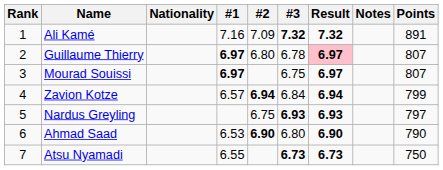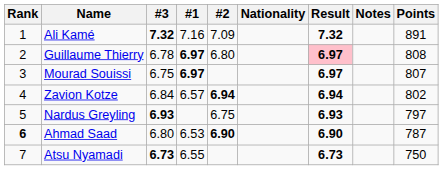 <table class="wikitable sortable" style="text-align:center">
 <tr>
 <th>Rank</th>
 <th>Name</th>
-<th>Nationality</th>
+<th>#3</th>
 <th>#1</th>
 <th>#2</th>
-<th>#3</th>
+<th>Nationality</th>
 <th>Result</th>
 <th>Notes</th>
 <th>Points</th>
 </tr>
 <tr>
 <td>1</td>
 <td align="left"><a href='#'>Ali Kamé</a></td>
-<td align=left></td>
+<td><strong>7.32</strong></td>
 <td>7.16</td>
 <td>7.09</td>
-<td><strong>7.32</strong></td>
+<td align=left></td>
 <td><strong>7.32</strong></td>
 <td></td>
 <td>891</td>
 </tr>
 <tr>
 <td>2</td>
 <td align="left"><a href='#'>Guillaume Thierry</a></td>
-<td align=left></td>
+<td>6.78</td>
 <td><strong>6.97</strong></td>
 <td>6.80</td>
-<td>6.78</td>
+<td align=left></td>
 <td style="background: pink;"><strong>6.97</strong></td>
 <td></td>
-<td>807</td>
+<td>808</td>
 </tr>
 <tr>
 <td>3</td>
 <td align="left"><a href='#'>Mourad Souissi</a></td>
-<td align=left></td>
+<td>6.75</td>
 <td><strong>6.97</strong></td>
 <td></td>
-<td>6.75</td>
+<td align=left></td>
 <td><strong>6.97</strong></td>
 <td></td>
 <td>807</td>
 </tr>
 <tr>
 <td>4</td>
 <td align="left"><a href='#'>Zavion Kotze</a></td>
-<td align=left></td>
+<td>6.84</td>
 <td>6.57</td>
 <td><strong>6.94</strong></td>
-<td>6.84</td>
+<td align=left></td>
 <td><strong>6.94</strong></td>
 <td></td>
-<td>799</td>
+<td>802</td>
 </tr>
 <tr>
 <td>5</td>
 <td align="left"><a href='#'>Nardus Greyling</a></td>
-<td align=left></td>
+<td><strong>6.93</strong></td>
 <td></td>
 <td>6.75</td>
-<td><strong>6.93</strong></td>
+<td align=left></td>
 <td><strong>6.93</strong></td>
 <td></td>
 <td>797</td>
 </tr>
 <tr>
-<td>6</td>
+<td><strong>6</strong></td>
 <td align="left"><a href='#'>Ahmad Saad</a></td>
-<td align=left></td>
+<td>6.80</td>
 <td>6.53</td>
 <td><strong>6.90</strong></td>
-<td>6.80</td>
+<td align=left></td>
 <td><strong>6.90</strong></td>
 <td></td>
-<td>790</td>
+<td>787</td>
 </tr>
 <tr>
 <td>7</td>
 <td align="left"><a href='#'>Atsu Nyamadi</a></td>
-<td align=left></td>
+<td><strong>6.73</strong></td>
 <td>6.55</td>
 <td></td>
-<td><strong>6.73</strong></td>
+<td align=left></td>
 <td><strong>6.73</strong></td>
 <td></td>
 <td>750</td>
 </tr>
 </table>
